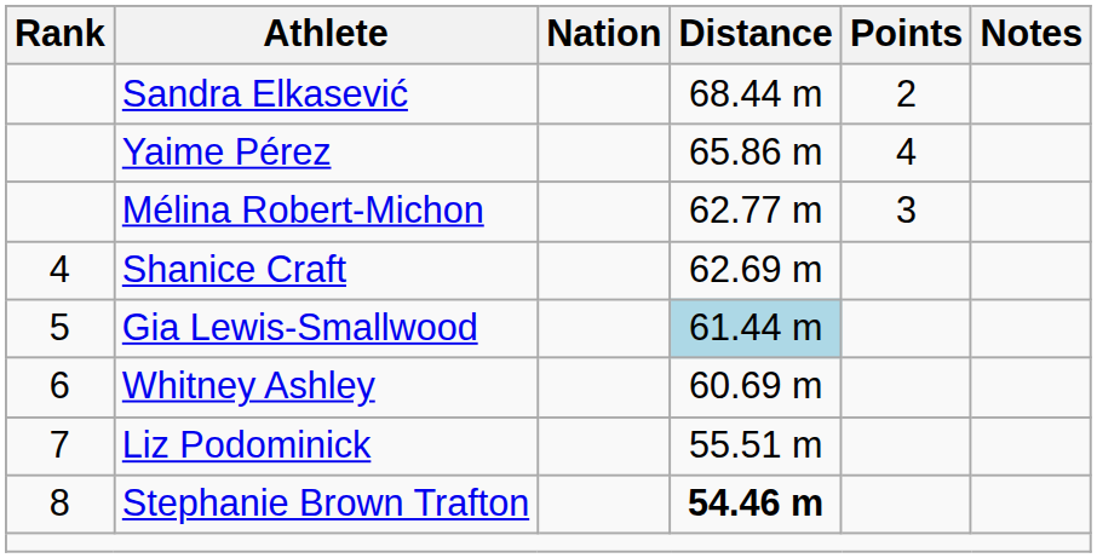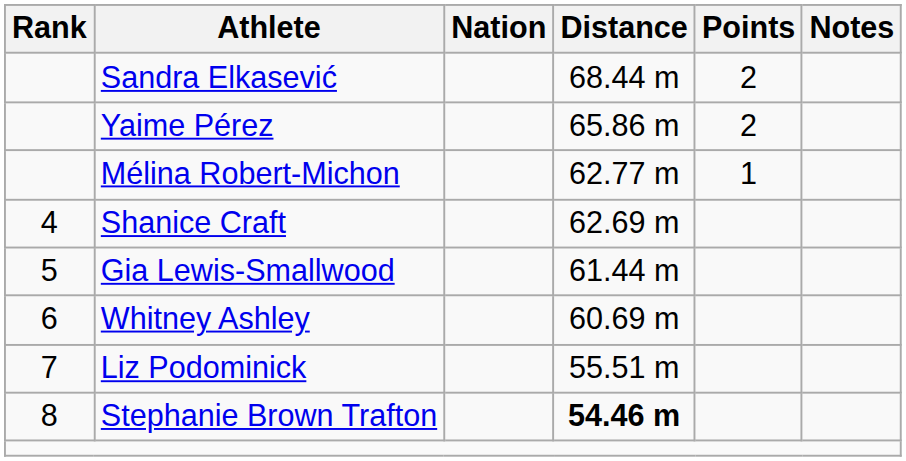 <table class="wikitable mw-datatable sortable" style="text-align:center;">
 <tr>
 <th>Rank</th>
 <th>Athlete</th>
 <th>Nation</th>
 <th>Distance</th>
 <th>Points</th>
 <th>Notes</th>
 </tr>
 <tr>
 <td></td>
 <td align=left><a href='#'>Sandra Elkasević</a></td>
 <td align=left></td>
 <td>68.44 m</td>
 <td>2</td>
 <td></td>
 </tr>
 <tr>
 <td></td>
 <td align=left><a href='#'>Yaime Pérez</a></td>
 <td align=left></td>
 <td>65.86 m</td>
-<td>4</td>
+<td>2</td>
 <td></td>
 </tr>
 <tr>
 <td></td>
 <td align=left><a href='#'>Mélina Robert-Michon</a></td>
 <td align=left></td>
 <td>62.77 m</td>
-<td>3</td>
+<td>1</td>
 <td></td>
 </tr>
 <tr>
 <td>4</td>
 <td align=left><a href='#'>Shanice Craft</a></td>
 <td align=left></td>
 <td>62.69 m</td>
 <td></td>
 <td></td>
 </tr>
 <tr>
 <td>5</td>
 <td align=left><a href='#'>Gia Lewis-Smallwood</a></td>
 <td align=left></td>
-<td style="background: lightblue;">61.44 m</td>
+<td>61.44 m</td>
 <td></td>
 <td></td>
 </tr>
 <tr>
 <td>6</td>
 <td align=left><a href='#'>Whitney Ashley</a></td>
 <td align=left></td>
 <td>60.69 m</td>
 <td></td>
 <td></td>
 </tr>
 <tr>
 <td>7</td>
 <td align=left><a href='#'>Liz Podominick</a></td>
 <td align=left></td>
 <td>55.51 m</td>
 <td></td>
 <td></td>
 </tr>
 <tr>
 <td>8</td>
 <td align=left><a href='#'>Stephanie Brown Trafton</a></td>
 <td align=left></td>
 <td><strong>54.46 m</strong></td>
 <td></td>
 <td></td>
 </tr>
 <tr class="sortbottom">
 <td colspan=6></td>
 </tr>
 </table>
